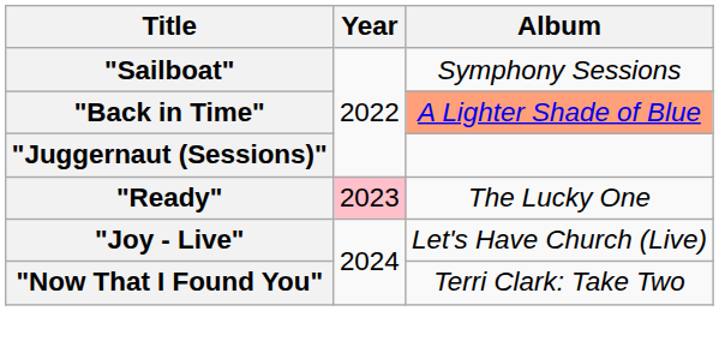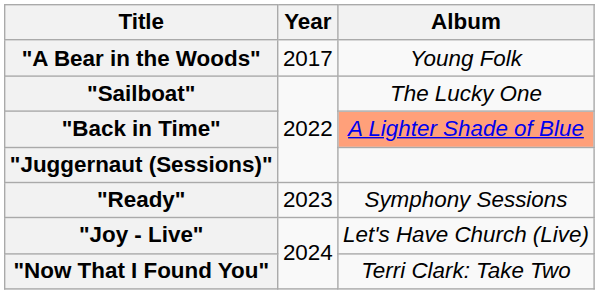 <table class="wikitable plainrowheaders" style="text-align:center;">
 <tr>
 <th scope="col">Title</th>
 <th scope="col">Year</th>
 <th scope="col">Album</th>
 </tr>
 <tr>
+<th scope="row">"A Bear in the Woods"<br> </th>
+<td>2017</td>
+<td><em>Young Folk</em></td>
+</tr>
+<tr>
 <th scope="row">"Sailboat"<br> </th>
 <td rowspan= 3>2022</td>
-<td><em>Symphony Sessions</em></td>
+<td><em>The Lucky One</em></td>
 </tr>
 <tr>
 <th scope="row">"Back in Time"<br> </th>
 <td style="background: lightsalmon;"><em><a href='#'>A Lighter Shade of Blue</a></em></td>
 </tr>
 <tr>
 <th scope="row">"Juggernaut (Sessions)"<br> </th>
 <td></td>
 </tr>
 <tr>
 <th scope="row">"Ready"<br> </th>
-<td style="background: pink;">2023</td>
-<td><em>The Lucky One</em></td>
+<td>2023</td>
+<td><em>Symphony Sessions</em></td>
 </tr>
 <tr>
 <th scope="row">"Joy - Live"<br> </th>
 <td rowspan= 2>2024</td>
 <td><em>Let's Have Church (Live)</em></td>
 </tr>
 <tr>
 <th scope="row">"Now That I Found You"<br> </th>
 <td><em>Terri Clark: Take Two</em></td>
 </tr>
 </table>
